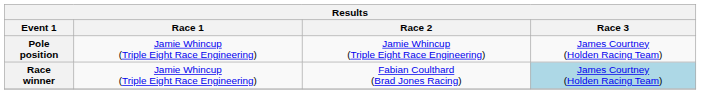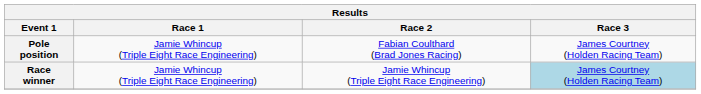 <table class="wikitable collapsible collapsed" align="center" width=75% style="font-size: 85%; max-width: 950px">
 <tr>
 <th colspan="4">Results</th>
 </tr>
 <tr>
 <th>Event 1</th>
 <th>Race 1</th>
 <th>Race 2</th>
 <th>Race 3</th>
 </tr>
 <tr>
 <th>Pole<br>position</th>
 <td align="center"> <a href='#'>Jamie Whincup</a><br>(<a href='#'>Triple Eight Race Engineering</a>)</td>
-<td align="center"> <a href='#'>Jamie Whincup</a><br>(<a href='#'>Triple Eight Race Engineering</a>)</td>
+<td align="center"> <a href='#'>Fabian Coulthard</a><br> (<a href='#'>Brad Jones Racing</a>)</td>
 <td align="center"> <a href='#'>James Courtney</a><br>(<a href='#'>Holden Racing Team</a>)</td>
 </tr>
 <tr>
 <th>Race<br>winner</th>
 <td align="center"> <a href='#'>Jamie Whincup</a><br>(<a href='#'>Triple Eight Race Engineering</a>)</td>
-<td align="center"> <a href='#'>Fabian Coulthard</a><br> (<a href='#'>Brad Jones Racing</a>)</td>
+<td align="center"> <a href='#'>Jamie Whincup</a><br>(<a href='#'>Triple Eight Race Engineering</a>)</td>
 <td align="center" style="background: lightblue;"> <a href='#'>James Courtney</a><br>(<a href='#'>Holden Racing Team</a>)</td>
 </tr>
 <tr>
 </tr>
 </table>
